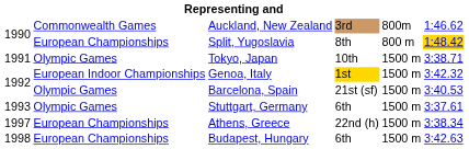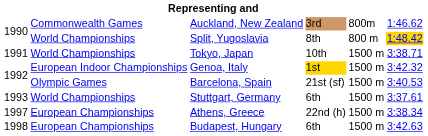 <table>
 <tr>
 <th colspan="6">Representing  and </th>
 </tr>
 <tr>
 <td rowspan=2>1990</td>
 <td><a href='#'>Commonwealth Games</a></td>
 <td><a href='#'>Auckland, New Zealand</a></td>
 <td bgcolor=cc9966>3rd</td>
 <td>800m</td>
 <td><a href='#'>1:46.62</a></td>
 </tr>
 <tr>
-<td><a href='#'>European Championships</a></td>
+<td><a href='#'>World Championships</a></td>
 <td><a href='#'>Split, Yugoslavia</a></td>
 <td>8th</td>
 <td>800 m</td>
 <td style="background: gold;"><a href='#'>1:48.42</a></td>
 </tr>
 <tr>
 <td>1991</td>
-<td><a href='#'>Olympic Games</a></td>
+<td><a href='#'>World Championships</a></td>
 <td><a href='#'>Tokyo, Japan</a></td>
 <td>10th</td>
 <td>1500 m</td>
 <td><a href='#'>3:38.71</a></td>
 </tr>
 <tr>
 <td rowspan=2>1992</td>
 <td><a href='#'>European Indoor Championships</a></td>
 <td><a href='#'>Genoa, Italy</a></td>
 <td bgcolor=gold>1st</td>
 <td>1500 m</td>
 <td><a href='#'>3:42.32</a></td>
 </tr>
 <tr>
 <td><a href='#'>Olympic Games</a></td>
 <td><a href='#'>Barcelona, Spain</a></td>
 <td>21st (sf)</td>
 <td>1500 m</td>
 <td><a href='#'>3:40.53</a></td>
 </tr>
 <tr>
 <td>1993</td>
-<td><a href='#'>Olympic Games</a></td>
+<td><a href='#'>World Championships</a></td>
 <td><a href='#'>Stuttgart, Germany</a></td>
 <td>6th</td>
 <td>1500 m</td>
 <td><a href='#'>3:37.61</a></td>
 </tr>
 <tr>
 <td>1997</td>
 <td><a href='#'>European Championships</a></td>
 <td><a href='#'>Athens, Greece</a></td>
 <td>22nd (h)</td>
 <td>1500 m</td>
 <td><a href='#'>3:38.34</a></td>
 </tr>
 <tr>
 <td>1998</td>
 <td><a href='#'>European Championships</a></td>
 <td><a href='#'>Budapest, Hungary</a></td>
 <td>6th</td>
 <td>1500 m</td>
 <td><a href='#'>3:42.63</a></td>
 </tr>
 </table>
